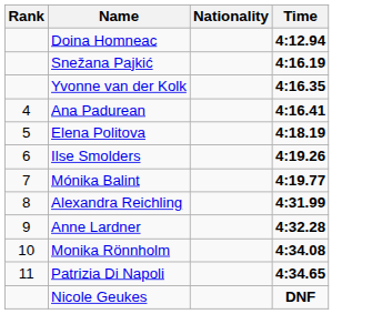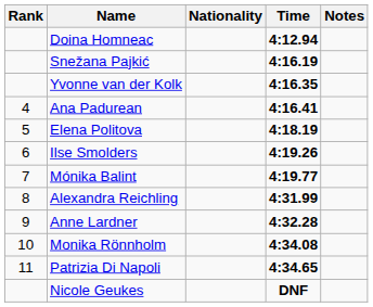 <table class="wikitable sortable" style="text-align:center">
 <tr>
 <th>Rank</th>
 <th>Name</th>
 <th>Nationality</th>
 <th>Time</th>
+<th>Notes</th>
 </tr>
 <tr>
 <td></td>
 <td align=left><a href='#'>Doina Homneac</a></td>
 <td align=left></td>
 <td><strong>4:12.94</strong></td>
+<td></td>
 </tr>
 <tr>
 <td></td>
 <td align=left><a href='#'>Snežana Pajkić</a></td>
 <td align=left></td>
 <td><strong>4:16.19</strong></td>
+<td></td>
 </tr>
 <tr>
 <td></td>
 <td align=left><a href='#'>Yvonne van der Kolk</a></td>
 <td align=left></td>
 <td><strong>4:16.35</strong></td>
+<td></td>
 </tr>
 <tr>
 <td>4</td>
 <td align=left><a href='#'>Ana Padurean</a></td>
 <td align=left></td>
 <td><strong>4:16.41</strong></td>
+<td></td>
 </tr>
 <tr>
 <td>5</td>
 <td align=left><a href='#'>Elena Politova</a></td>
 <td align=left></td>
 <td><strong>4:18.19</strong></td>
+<td></td>
 </tr>
 <tr>
 <td>6</td>
 <td align=left><a href='#'>Ilse Smolders</a></td>
 <td align=left></td>
 <td><strong>4:19.26</strong></td>
+<td></td>
 </tr>
 <tr>
 <td>7</td>
 <td align=left><a href='#'>Mónika Balint</a></td>
 <td align=left></td>
 <td><strong>4:19.77</strong></td>
+<td></td>
 </tr>
 <tr>
 <td>8</td>
 <td align=left><a href='#'>Alexandra Reichling</a></td>
 <td align=left></td>
 <td><strong>4:31.99</strong></td>
+<td></td>
 </tr>
 <tr>
 <td>9</td>
 <td align=left><a href='#'>Anne Lardner</a></td>
 <td align=left></td>
 <td><strong>4:32.28</strong></td>
+<td></td>
 </tr>
 <tr>
 <td>10</td>
 <td align=left><a href='#'>Monika Rönnholm</a></td>
 <td align=left></td>
 <td><strong>4:34.08</strong></td>
+<td></td>
 </tr>
 <tr>
 <td>11</td>
 <td align=left><a href='#'>Patrizia Di Napoli</a></td>
 <td align=left></td>
 <td><strong>4:34.65</strong></td>
+<td></td>
 </tr>
 <tr>
 <td></td>
 <td align=left><a href='#'>Nicole Geukes</a></td>
 <td align=left></td>
 <td><strong>DNF</strong></td>
+<td></td>
 </tr>
 </table>
